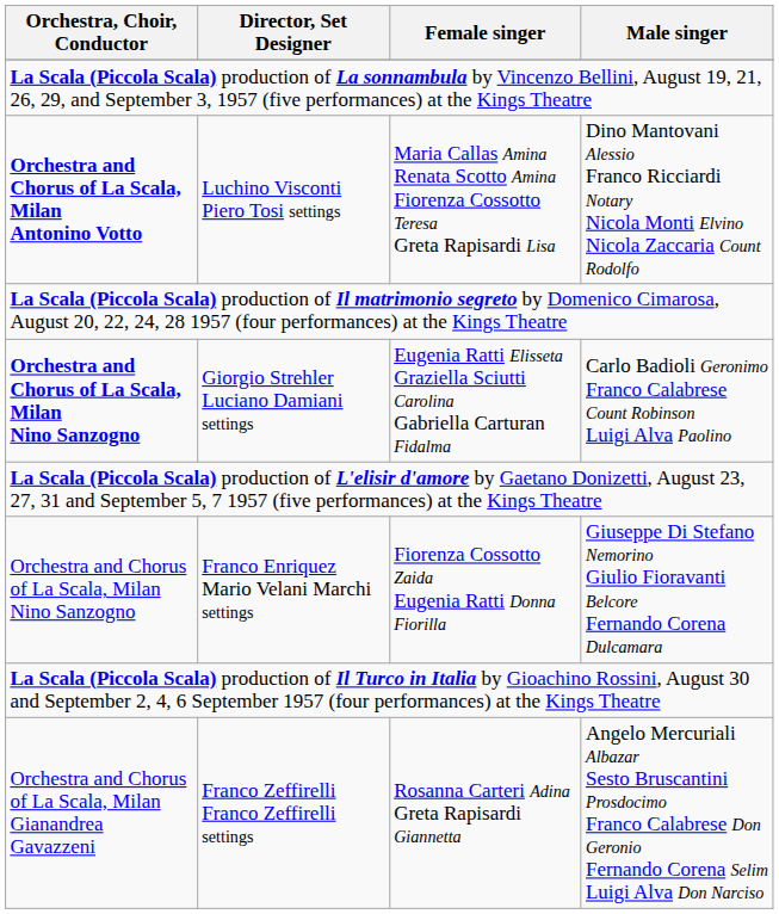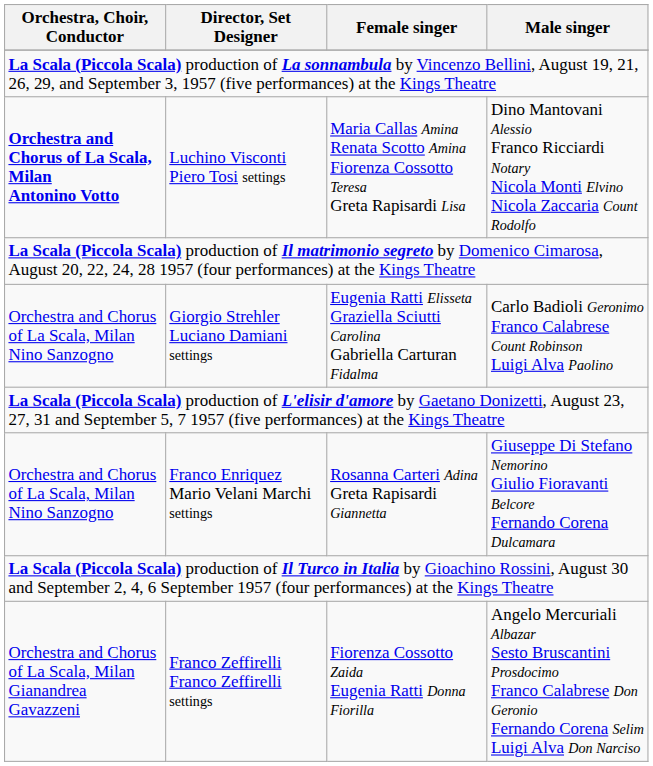 <table class="wikitable toptextcells">
 <tr class="hintergrundfarbe5">
 <th style="width:25%;">Orchestra, Choir, Conductor</th>
 <th style="width:25%;">Director, Set Designer</th>
 <th style="width:25%;">Female singer</th>
 <th style="width:25%;">Male singer</th>
 </tr>
 <tr>
 </tr>
 <tr class="hintergrundfarbe8">
 <td colspan="9"><strong><a href='#'>La Scala (Piccola Scala)</a></strong> production of <strong><em><a href='#'>La sonnambula</a></em></strong> by <a href='#'>Vincenzo Bellini</a>, August 19, 21, 26, 29, and September 3, 1957 (five performances) at the <a href='#'>Kings Theatre</a></td>
 </tr>
 <tr>
 <td><strong><a href='#'>Orchestra and Chorus of La Scala, Milan</a><br><a href='#'>Antonino Votto</a></strong></td>
 <td><a href='#'>Luchino Visconti</a><br><a href='#'>Piero Tosi</a> <small>settings</small></td>
 <td><a href='#'>Maria Callas</a> <small><em>Amina</em></small><br><a href='#'>Renata Scotto</a> <small><em>Amina</em></small><br><a href='#'>Fiorenza Cossotto</a> <small><em>Teresa</em></small><br>Greta Rapisardi <small><em>Lisa</em></small></td>
 <td>Dino Mantovani <small><em>Alessio</em></small><br>Franco Ricciardi <small><em>Notary</em></small><br><a href='#'>Nicola Monti</a> <small><em>Elvino</em></small><br><a href='#'>Nicola Zaccaria</a> <small><em>Count Rodolfo</em></small></td>
 </tr>
 <tr>
 <td colspan="9"><strong><a href='#'>La Scala (Piccola Scala)</a></strong> production of <strong><em><a href='#'>Il matrimonio segreto</a></em></strong> by <a href='#'>Domenico Cimarosa</a>, August 20, 22, 24, 28 1957 (four performances) at the <a href='#'>Kings Theatre</a></td>
 </tr>
 <tr>
-<td><strong><a href='#'>Orchestra and Chorus of La Scala, Milan</a><br><a href='#'>Nino Sanzogno</a></strong></td>
+<td><a href='#'>Orchestra and Chorus of La Scala, Milan</a><br><a href='#'>Nino Sanzogno</a></td>
 <td><a href='#'>Giorgio Strehler</a><br><a href='#'>Luciano Damiani</a> <small>settings</small></td>
 <td><a href='#'>Eugenia Ratti</a> <small><em>Elisseta</em></small><br><a href='#'>Graziella Sciutti</a> <small><em>Carolina</em></small><br>Gabriella Carturan  <small><em>Fidalma</em></small></td>
 <td>Carlo Badioli <small><em>Geronimo</em></small><br><a href='#'>Franco Calabrese</a> <small><em>Count Robinson </em></small><br><a href='#'>Luigi Alva</a> <small><em>Paolino</em></small></td>
 </tr>
 <tr class="hintergrundfarbe8">
 <td colspan="9"><strong><a href='#'>La Scala (Piccola Scala)</a></strong> production of <strong><em><a href='#'>L'elisir d'amore</a></em></strong> by <a href='#'>Gaetano Donizetti</a>, August 23, 27, 31 and September 5, 7 1957 (five performances) at the <a href='#'>Kings Theatre</a></td>
 </tr>
 <tr>
 <td><a href='#'>Orchestra and Chorus of La Scala, Milan</a><br><a href='#'>Nino Sanzogno</a></td>
 <td><a href='#'>Franco Enriquez</a><br>Mario Velani Marchi <small>settings</small></td>
-<td><a href='#'>Fiorenza Cossotto</a> <small><em>Zaida</em></small><br><a href='#'>Eugenia Ratti</a> <small><em>Donna Fiorilla</em></small></td>
+<td><a href='#'>Rosanna Carteri</a> <small><em>Adina</em></small><br>Greta Rapisardi <small><em>Giannetta</em></small></td>
 <td><a href='#'>Giuseppe Di Stefano</a> <small><em>Nemorino</em></small><br><a href='#'>Giulio Fioravanti</a> <small><em>Belcore</em></small><br><a href='#'>Fernando Corena</a> <small><em>Dulcamara</em></small></td>
 </tr>
 <tr class="hintergrundfarbe8">
 <td colspan="9"><strong><a href='#'>La Scala (Piccola Scala)</a></strong> production of <strong><em><a href='#'>Il Turco in Italia</a></em></strong> by <a href='#'>Gioachino Rossini</a>, August 30 and September 2, 4, 6 September 1957 (four performances) at the <a href='#'>Kings Theatre</a></td>
 </tr>
 <tr>
 <td><a href='#'>Orchestra and Chorus of La Scala, Milan</a><br><a href='#'>Gianandrea Gavazzeni</a></td>
 <td><a href='#'>Franco Zeffirelli</a><br><a href='#'>Franco Zeffirelli</a> <small>settings</small></td>
-<td><a href='#'>Rosanna Carteri</a> <small><em>Adina</em></small><br>Greta Rapisardi <small><em>Giannetta</em></small></td>
+<td><a href='#'>Fiorenza Cossotto</a> <small><em>Zaida</em></small><br><a href='#'>Eugenia Ratti</a> <small><em>Donna Fiorilla</em></small></td>
 <td>Angelo Mercuriali <small><em>Albazar</em></small><br><a href='#'>Sesto Bruscantini</a> <small><em>Prosdocimo </em></small><br><a href='#'>Franco Calabrese</a> <small><em>Don Geronio</em></small><br><a href='#'>Fernando Corena</a> <small><em>Selim</em></small><br><a href='#'>Luigi Alva</a> <small><em>Don Narciso</em></small></td>
 </tr>
 </table>
